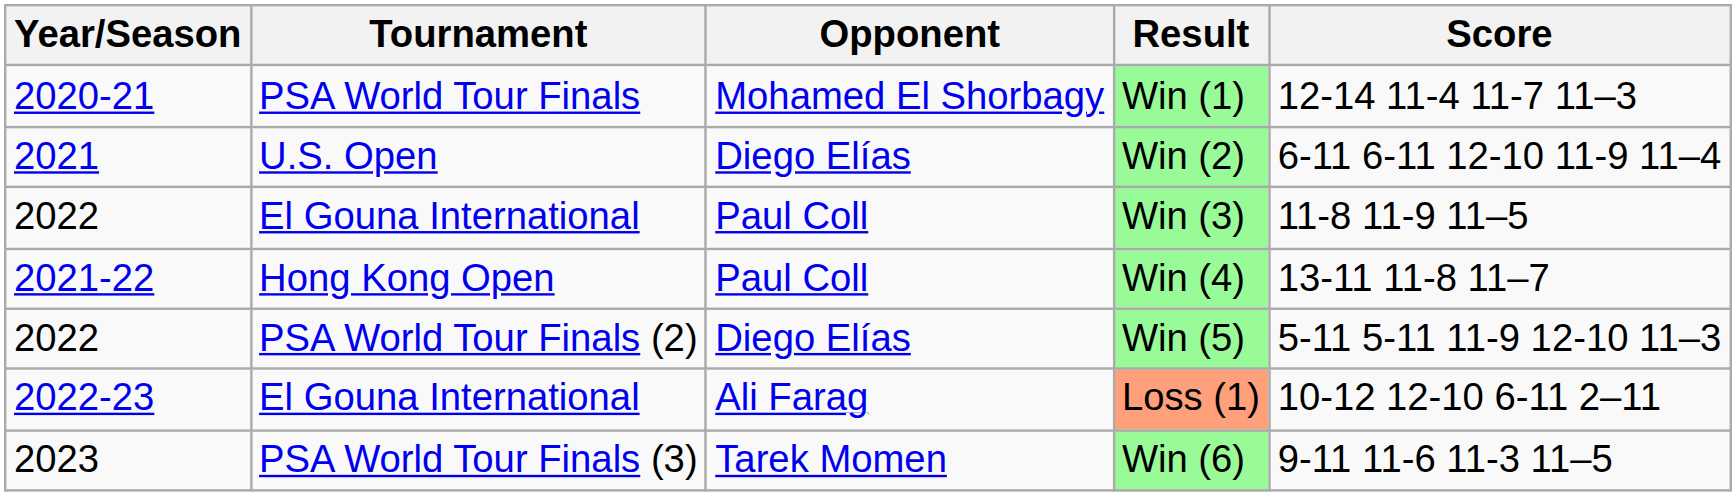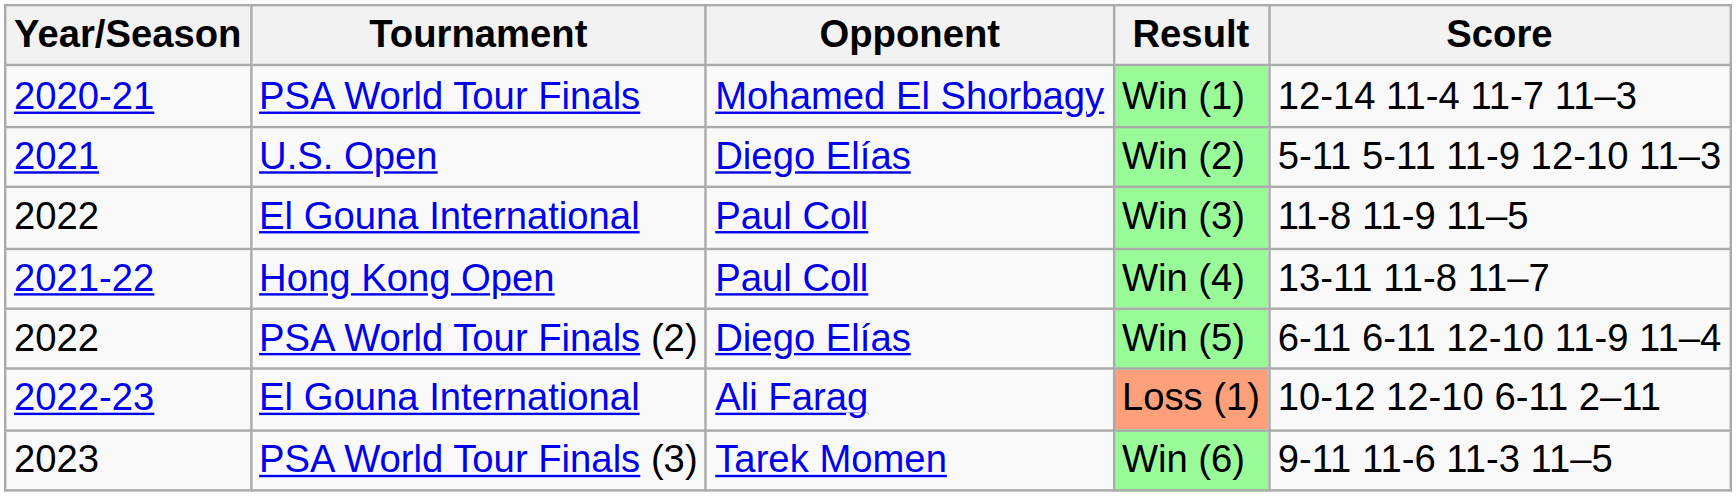 <table class="wikitable">
 <tr>
 <th>Year/Season</th>
 <th>Tournament</th>
 <th>Opponent</th>
 <th>Result</th>
 <th>Score</th>
 </tr>
 <tr>
 <td><a href='#'>2020-21</a></td>
 <td><a href='#'>PSA World Tour Finals</a></td>
 <td><a href='#'>Mohamed El Shorbagy</a></td>
 <td bgcolor="99FB98">Win (1)</td>
 <td>12-14 11-4 11-7 11–3</td>
 </tr>
 <tr>
 <td><a href='#'>2021</a></td>
 <td><a href='#'>U.S. Open</a></td>
 <td><a href='#'>Diego Elías</a></td>
 <td bgcolor="99FB98">Win (2)</td>
-<td>6-11 6-11 12-10 11-9 11–4</td>
+<td>5-11 5-11 11-9 12-10 11–3</td>
 </tr>
 <tr>
 <td>2022</td>
 <td><a href='#'>El Gouna International</a></td>
 <td><a href='#'>Paul Coll</a></td>
 <td bgcolor="99FB98">Win (3)</td>
 <td>11-8 11-9 11–5</td>
 </tr>
 <tr>
 <td><a href='#'>2021-22</a></td>
 <td><a href='#'>Hong Kong Open</a></td>
 <td><a href='#'>Paul Coll</a></td>
 <td bgcolor="99FB98">Win (4)</td>
 <td>13-11 11-8 11–7</td>
 </tr>
 <tr>
 <td>2022</td>
 <td><a href='#'>PSA World Tour Finals</a> (2)</td>
 <td><a href='#'>Diego Elías</a></td>
 <td bgcolor="99FB98">Win (5)</td>
-<td>5-11 5-11 11-9 12-10 11–3</td>
+<td>6-11 6-11 12-10 11-9 11–4</td>
 </tr>
 <tr>
 <td><a href='#'>2022-23</a></td>
 <td><a href='#'>El Gouna International</a></td>
 <td><a href='#'>Ali Farag</a></td>
 <td bgcolor="ffa07a">Loss (1)</td>
 <td>10-12 12-10 6-11 2–11</td>
 </tr>
 <tr>
 <td>2023</td>
 <td><a href='#'>PSA World Tour Finals</a> (3)</td>
 <td><a href='#'>Tarek Momen</a></td>
 <td bgcolor="99FB98">Win (6)</td>
 <td>9-11 11-6 11-3 11–5</td>
 </tr>
 </table>
